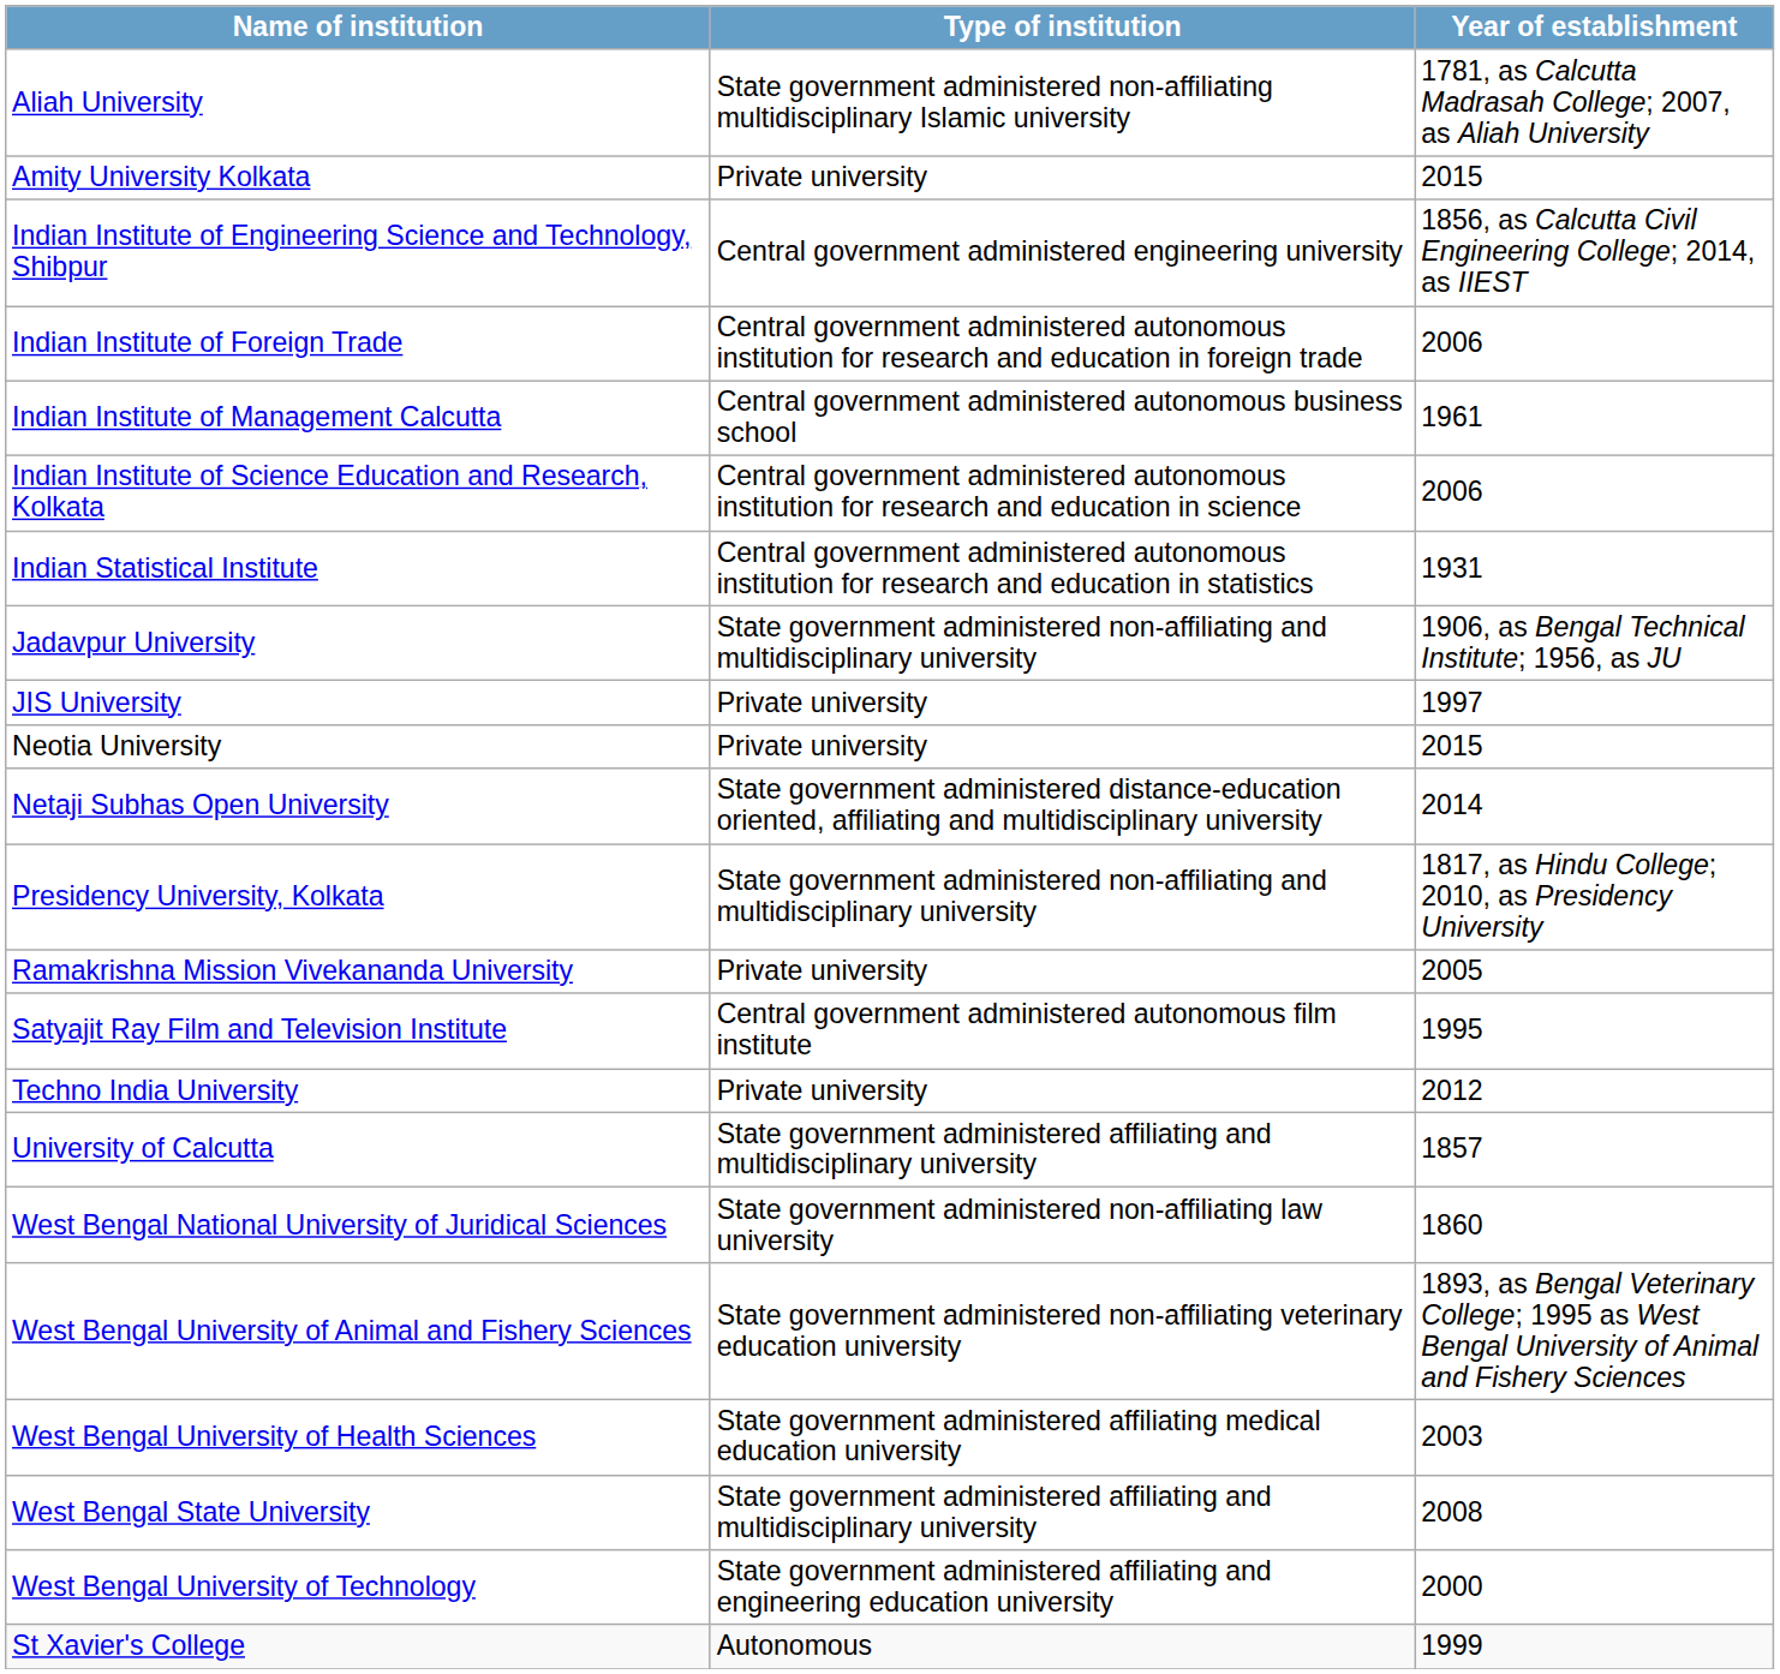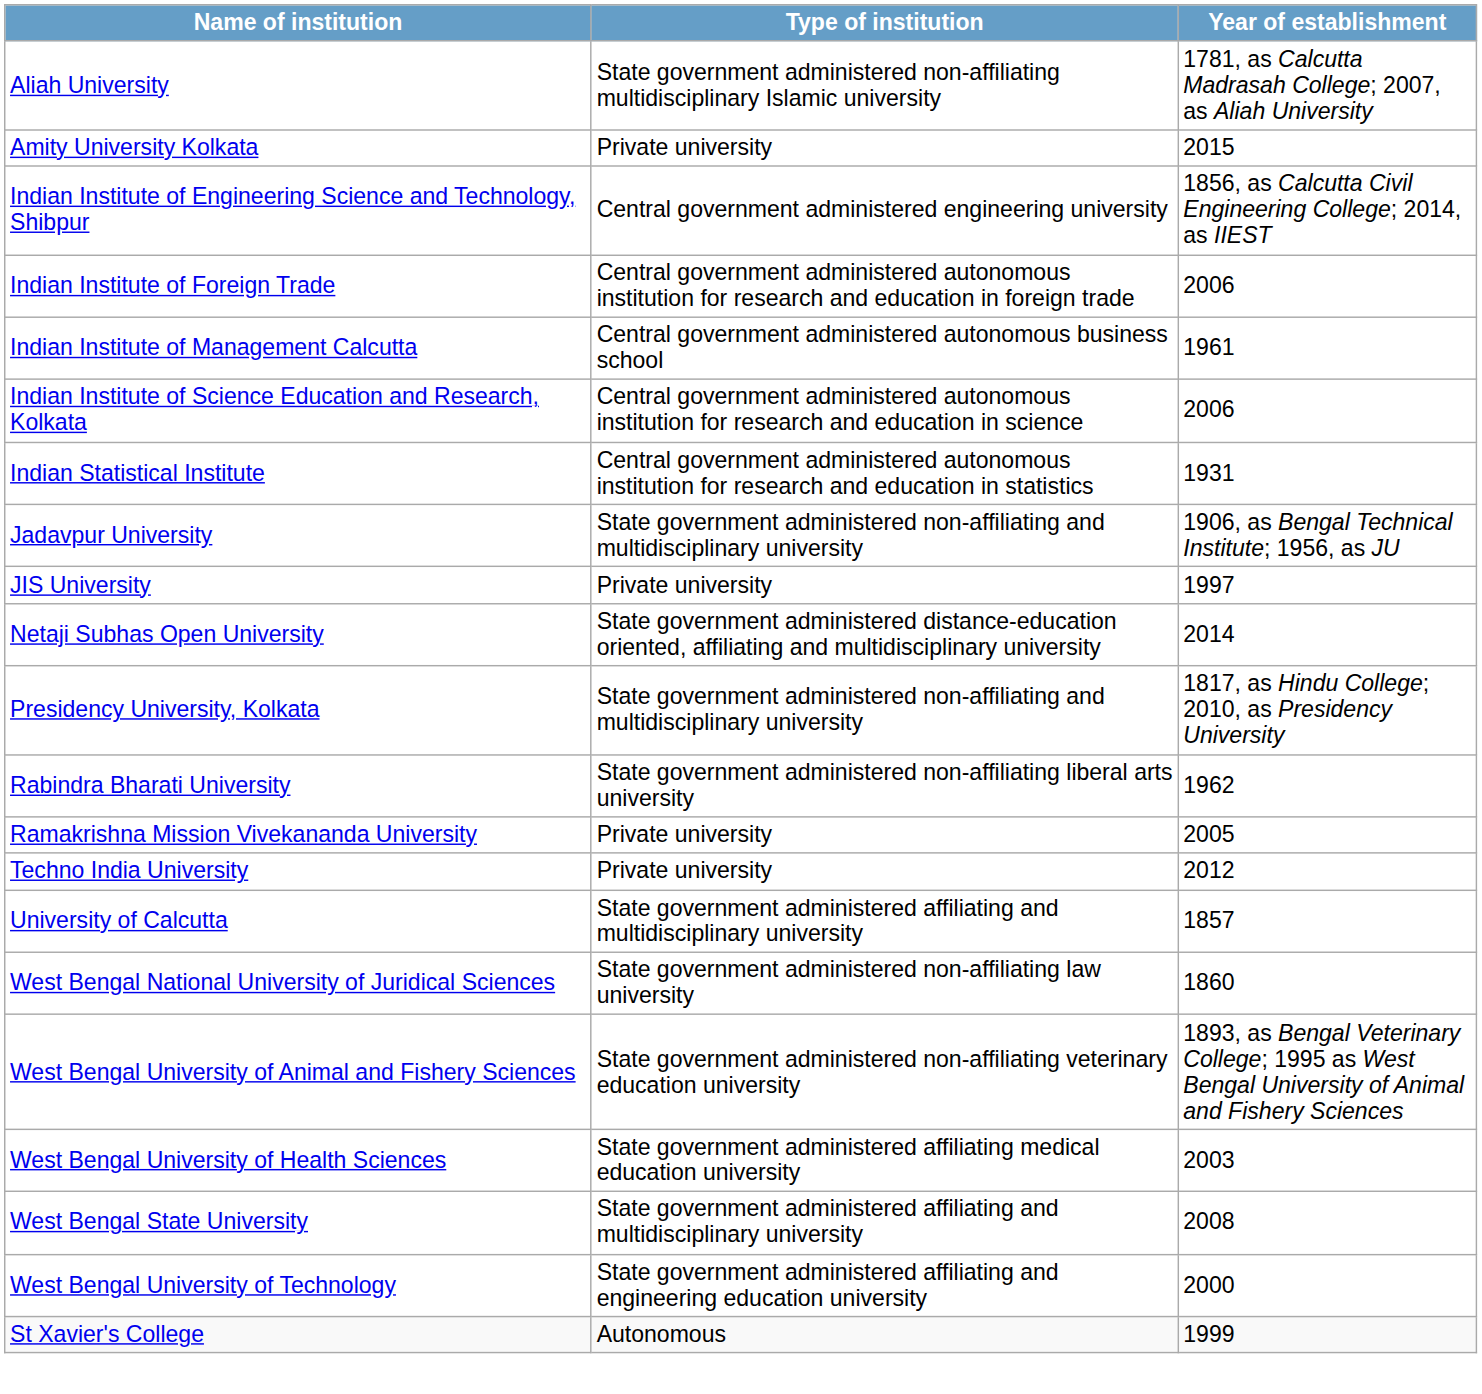 <table class="wikitable" "text-align:left;font-size:100%;"|>
 <tr>
 <th style="background:#659ec7; color:white; height:17px; width:400px;">Name of institution</th>
 <th ! style="background:#659ec7; color:white; width:400px;">Type of institution</th>
 <th ! style="background:#659ec7; color:white; width:200px;">Year of establishment</th>
 </tr>
 <tr style="color:black; background:white;">
 <td ! !><a href='#'>Aliah University</a></td>
 <td ! !>State government administered non-affiliating multidisciplinary Islamic university</td>
 <td ! !>1781, as <em>Calcutta Madrasah College</em>; 2007, as <em>Aliah University</em></td>
 </tr>
 <tr style="color:black; background:white;">
 <td ! !><a href='#'>Amity University Kolkata</a></td>
 <td ! !>Private university</td>
 <td ! !>2015</td>
 </tr>
 <tr style="color:black; background:white;">
 <td ! !><a href='#'>Indian Institute of Engineering Science and Technology, Shibpur</a></td>
 <td ! !>Central government administered engineering university</td>
 <td ! !>1856, as <em>Calcutta Civil Engineering College</em>; 2014, as <em>IIEST</em></td>
 </tr>
 <tr style="color:black; background:white;">
 <td ! !><a href='#'>Indian Institute of Foreign Trade</a></td>
 <td ! !>Central government administered autonomous institution for research and education in foreign trade</td>
 <td ! !>2006</td>
 </tr>
 <tr style="color:black; background:white;">
 <td ! !><a href='#'>Indian Institute of Management Calcutta</a></td>
 <td ! !>Central government administered autonomous business school</td>
 <td ! !>1961</td>
 </tr>
 <tr style="color:black; background:white;">
 <td ! !><a href='#'>Indian Institute of Science Education and Research, Kolkata</a></td>
 <td ! !>Central government administered autonomous institution for research and education in science</td>
 <td ! !>2006</td>
 </tr>
 <tr style="color:black; background:white;">
 <td ! !><a href='#'>Indian Statistical Institute</a></td>
 <td ! !>Central government administered autonomous institution for research and education in statistics</td>
 <td ! !>1931</td>
 </tr>
 <tr style="color:black; background:white;">
 <td ! !><a href='#'>Jadavpur University</a></td>
 <td ! !>State government administered non-affiliating and multidisciplinary university</td>
 <td ! !>1906, as <em>Bengal Technical Institute</em>; 1956, as <em>JU</em></td>
 </tr>
 <tr style="color:black; background:white;">
 <td ! !><a href='#'>JIS University</a></td>
 <td ! !>Private university</td>
 <td ! !>1997</td>
 </tr>
 <tr style="color:black; background:white;">
-<td ! !>Neotia University</td>
-<td ! !>Private university</td>
-<td ! !>2015</td>
-</tr>
-<tr style="color:black; background:white;">
 <td ! !><a href='#'>Netaji Subhas Open University</a></td>
 <td ! !>State government administered distance-education oriented, affiliating and multidisciplinary university</td>
 <td ! !>2014</td>
 </tr>
 <tr style="color:black; background:white;">
 <td ! !><a href='#'>Presidency University, Kolkata</a></td>
 <td ! !>State government administered non-affiliating and multidisciplinary university</td>
 <td ! !>1817, as <em>Hindu College</em>; 2010, as <em>Presidency University</em></td>
 </tr>
 <tr style="color:black; background:white;">
+<td ! !><a href='#'>Rabindra Bharati University</a></td>
+<td ! !>State government administered non-affiliating liberal arts university</td>
+<td ! !>1962</td>
+</tr>
+<tr style="color:black; background:white;">
 <td ! !><a href='#'>Ramakrishna Mission Vivekananda University</a></td>
 <td ! !>Private university</td>
 <td ! !>2005</td>
-</tr>
-<tr style="color:black; background:white;">
-<td ! !><a href='#'>Satyajit Ray Film and Television Institute</a></td>
-<td ! !>Central government administered autonomous film institute</td>
-<td ! !>1995</td>
 </tr>
 <tr style="color:black; background:white;">
 <td ! !><a href='#'>Techno India University</a></td>
 <td ! !>Private university</td>
 <td ! !>2012</td>
 </tr>
 <tr style="color:black; background:white;">
 <td ! !><a href='#'>University of Calcutta</a></td>
 <td ! !>State government administered affiliating and multidisciplinary university</td>
 <td ! !>1857</td>
 </tr>
 <tr style="color:black; background:white;">
 <td ! !><a href='#'>West Bengal National University of Juridical Sciences</a></td>
 <td ! !>State government administered non-affiliating law university</td>
 <td>1860</td>
 </tr>
 <tr style="color:black; background:white;">
 <td ! !><a href='#'>West Bengal University of Animal and Fishery Sciences</a></td>
 <td ! !>State government administered non-affiliating veterinary education university</td>
 <td ! !>1893, as <em>Bengal Veterinary College</em>; 1995 as <em>West Bengal University of Animal and Fishery Sciences</em></td>
 </tr>
 <tr style="color:black; background:white;">
 <td ! !><a href='#'>West Bengal University of Health Sciences</a></td>
 <td ! !>State government administered affiliating medical education university</td>
 <td ! !>2003</td>
 </tr>
 <tr style="color:black; background:white;">
 <td ! !><a href='#'>West Bengal State University</a></td>
 <td ! !>State government administered affiliating and multidisciplinary university</td>
 <td ! !>2008</td>
 </tr>
 <tr style="color:black; background:white;">
 <td ! !><a href='#'>West Bengal University of Technology</a></td>
 <td ! !>State government administered affiliating and engineering education university</td>
 <td ! !>2000</td>
 </tr>
 <tr>
 <td><a href='#'>St Xavier's College</a></td>
 <td>Autonomous</td>
 <td ! !>1999</td>
 </tr>
 </table>
